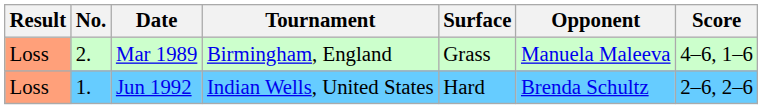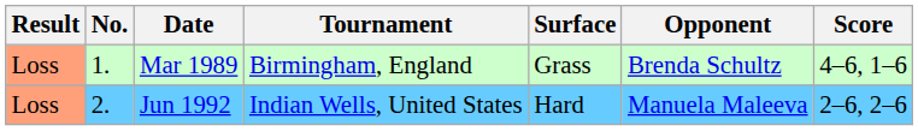 <table class="wikitable">
 <tr>
 <th>Result</th>
 <th>No.</th>
 <th>Date</th>
 <th>Tournament</th>
 <th>Surface</th>
 <th>Opponent</th>
 <th>Score</th>
 </tr>
 <tr bgcolor="#CCFFCC">
 <td style="background:#ffa07a;">Loss</td>
-<td>2.</td>
+<td>1.</td>
 <td><a href='#'>Mar 1989</a></td>
 <td><a href='#'>Birmingham</a>, England</td>
 <td>Grass</td>
-<td> <a href='#'>Manuela Maleeva</a></td>
+<td> <a href='#'>Brenda Schultz</a></td>
 <td>4–6, 1–6</td>
 </tr>
 <tr bgcolor="66CCFF">
 <td style="background:#ffa07a;">Loss</td>
-<td>1.</td>
+<td>2.</td>
 <td><a href='#'>Jun 1992</a></td>
 <td><a href='#'>Indian Wells</a>, United States</td>
 <td>Hard</td>
-<td> <a href='#'>Brenda Schultz</a></td>
+<td> <a href='#'>Manuela Maleeva</a></td>
 <td>2–6, 2–6</td>
 </tr>
 </table>
